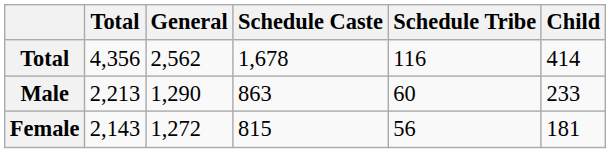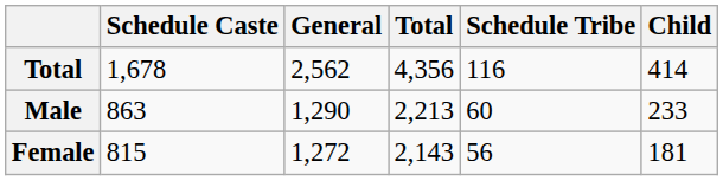 <table class="wikitable">
 <tr>
 <th></th>
+<th>Schedule Caste</th>
+<th>General</th>
 <th>Total</th>
-<th>General</th>
-<th>Schedule Caste</th>
 <th>Schedule Tribe</th>
 <th>Child</th>
 </tr>
 <tr>
 <th>Total</th>
+<td>1,678</td>
+<td>2,562</td>
 <td>4,356</td>
-<td>2,562</td>
-<td>1,678</td>
 <td>116</td>
 <td>414</td>
 </tr>
 <tr>
 <th>Male</th>
+<td>863</td>
+<td>1,290</td>
 <td>2,213</td>
-<td>1,290</td>
-<td>863</td>
 <td>60</td>
 <td>233</td>
 </tr>
 <tr>
 <th>Female</th>
+<td>815</td>
+<td>1,272</td>
 <td>2,143</td>
-<td>1,272</td>
-<td>815</td>
 <td>56</td>
 <td>181</td>
 </tr>
 </table>
